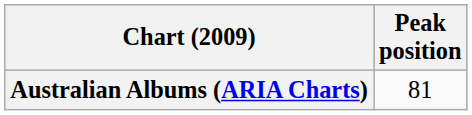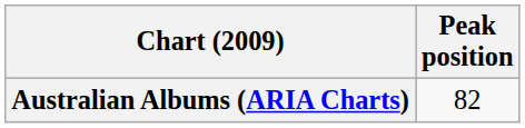 <table class="wikitable sortable plainrowheaders" style="text-align:center">
 <tr>
 <th scope="col">Chart (2009)</th>
 <th scope="col">Peak<br>position</th>
 </tr>
 <tr>
 <th scope="row">Australian Albums (<a href='#'>ARIA Charts</a>)</th>
-<td>81</td>
+<td>82</td>
 </tr>
 </table>
